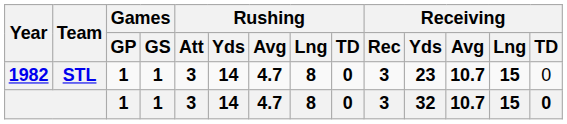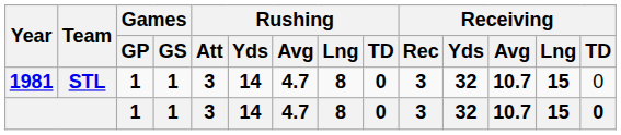 <table class="wikitable" style="text-align:center;">
 <tr>
 <th rowspan="2">Year</th>
 <th rowspan="2">Team</th>
 <th colspan="2">Games</th>
 <th colspan="5">Rushing</th>
 <th colspan="5">Receiving</th>
 </tr>
 <tr>
 <th>GP</th>
 <th>GS</th>
 <th>Att</th>
 <th>Yds</th>
 <th>Avg</th>
 <th>Lng</th>
 <th>TD</th>
 <th>Rec</th>
 <th>Yds</th>
 <th>Avg</th>
 <th>Lng</th>
 <th>TD</th>
 </tr>
 <tr>
-<th><a href='#'>1982</a></th>
+<th><a href='#'>1981</a></th>
 <th><a href='#'>STL</a></th>
 <td><strong>1</strong></td>
 <td><strong>1</strong></td>
 <td><strong>3</strong></td>
 <td><strong>14</strong></td>
 <td><strong>4.7</strong></td>
 <td><strong>8</strong></td>
 <td><strong>0</strong></td>
 <td><strong>3</strong></td>
-<td><strong>23</strong></td>
+<td><strong>32</strong></td>
 <td><strong>10.7</strong></td>
 <td><strong>15</strong></td>
 <td>0</td>
 </tr>
 <tr>
 <th colspan="2"></th>
 <th>1</th>
 <th>1</th>
 <th>3</th>
 <th>14</th>
 <th>4.7</th>
 <th>8</th>
 <th>0</th>
 <th>3</th>
 <th>32</th>
 <th>10.7</th>
 <th>15</th>
 <th>0</th>
 </tr>
 </table>
